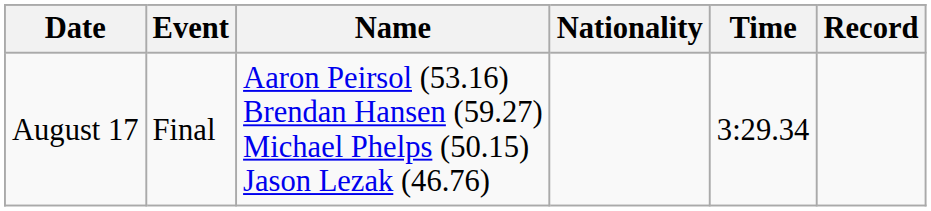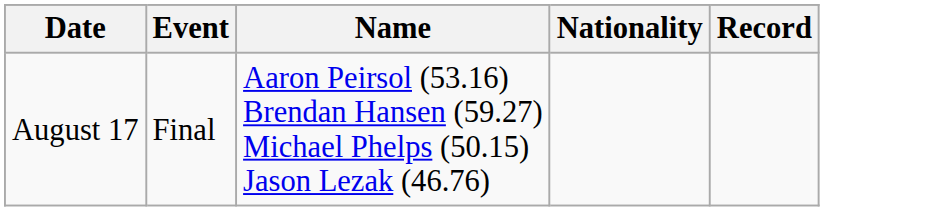 <table class=wikitable>
 <tr>
 <th>Date</th>
 <th>Event</th>
 <th>Name</th>
 <th>Nationality</th>
-<th>Time</th>
 <th>Record</th>
 </tr>
 <tr>
 <td>August 17</td>
 <td>Final</td>
 <td><a href='#'>Aaron Peirsol</a> (53.16)<br><a href='#'>Brendan Hansen</a> (59.27)<br><a href='#'>Michael Phelps</a> (50.15)<br><a href='#'>Jason Lezak</a> (46.76)</td>
 <td align=left></td>
-<td>3:29.34</td>
 <td align=center></td>
 </tr>
 </table>
